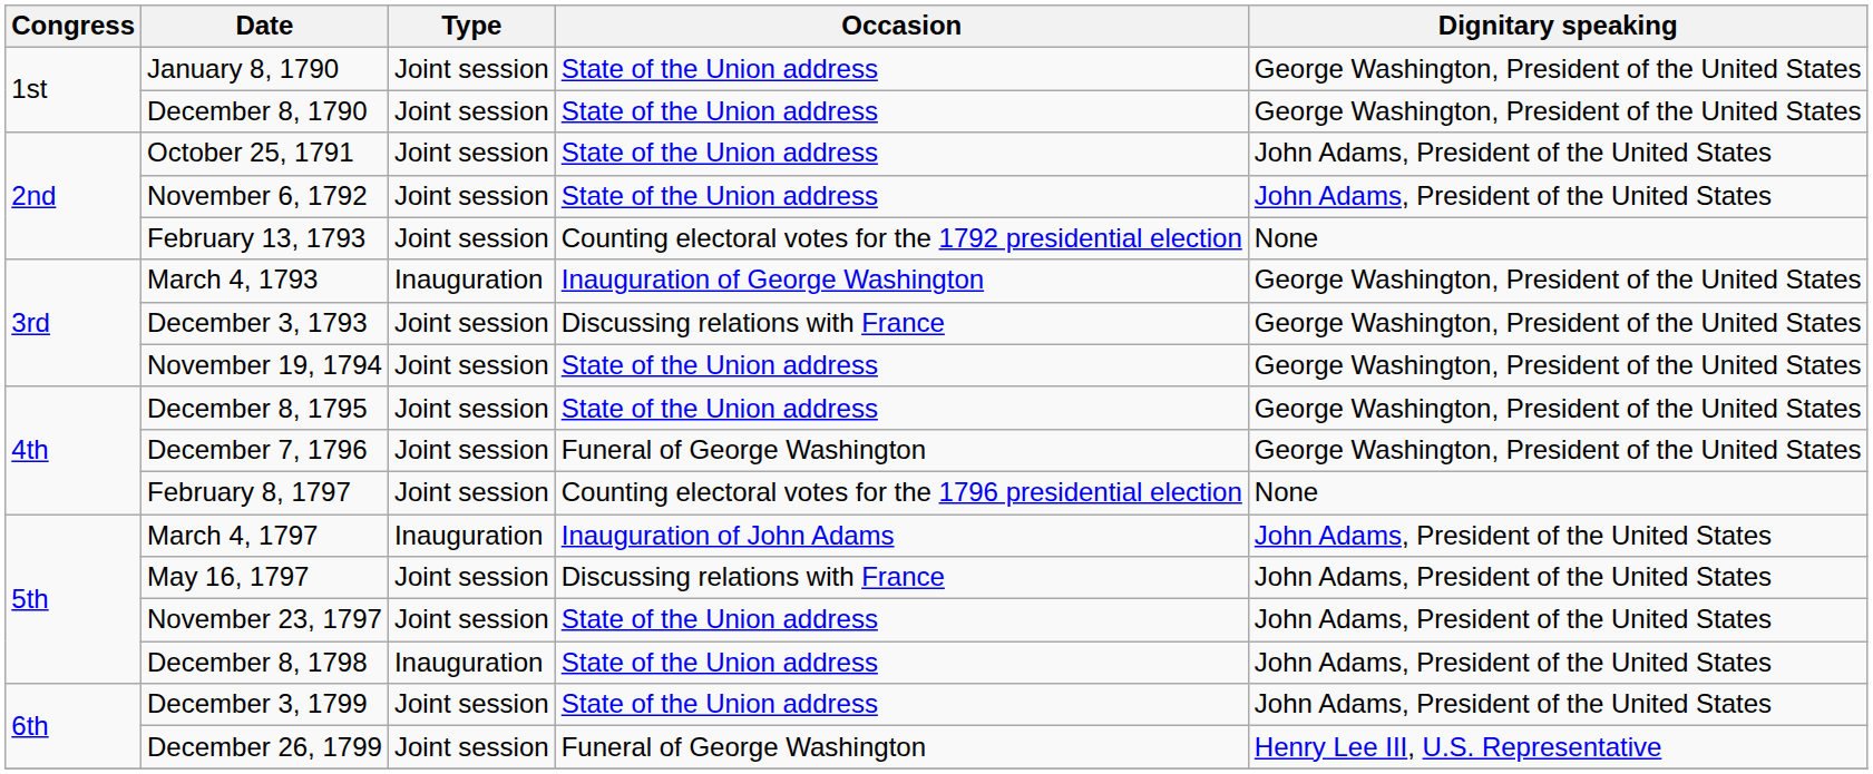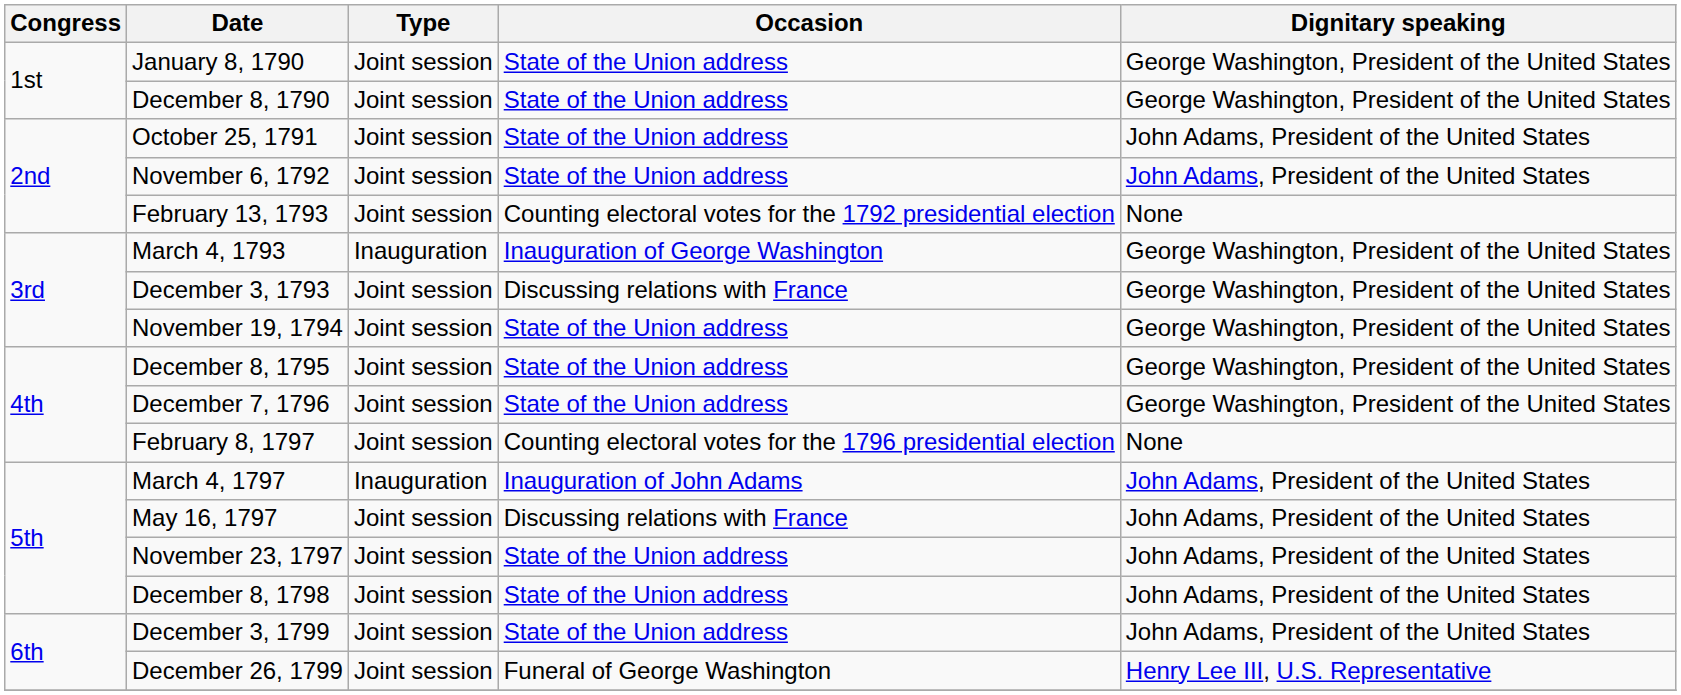 <table class="wikitable sortable">
 <tr>
 <th>Congress</th>
 <th>Date</th>
 <th>Type</th>
 <th>Occasion</th>
 <th>Dignitary speaking</th>
 </tr>
 <tr>
 <td rowspan="2">1st</td>
 <td>January 8, 1790</td>
 <td>Joint session</td>
 <td><a href='#'>State of the Union address</a></td>
 <td>George Washington, President of the United States</td>
 </tr>
 <tr>
 <td>December 8, 1790</td>
 <td>Joint session</td>
 <td><a href='#'>State of the Union address</a></td>
 <td>George Washington, President of the United States</td>
 </tr>
 <tr>
 <td rowspan="3"><a href='#'>2nd</a></td>
 <td>October 25, 1791</td>
 <td>Joint session</td>
 <td><a href='#'>State of the Union address</a></td>
 <td>John Adams, President of the United States</td>
 </tr>
 <tr>
 <td>November 6, 1792</td>
 <td>Joint session</td>
 <td><a href='#'>State of the Union address</a></td>
 <td><a href='#'>John Adams</a>, President of the United States</td>
 </tr>
 <tr>
 <td>February 13, 1793</td>
 <td>Joint session</td>
 <td>Counting electoral votes for the <a href='#'>1792 presidential election</a></td>
 <td>None</td>
 </tr>
 <tr>
 <td rowspan="3"><a href='#'>3rd</a></td>
 <td>March 4, 1793</td>
 <td>Inauguration</td>
 <td><a href='#'>Inauguration of George Washington</a></td>
 <td>George Washington, President of the United States</td>
 </tr>
 <tr>
 <td>December 3, 1793</td>
 <td>Joint session</td>
 <td>Discussing relations with <a href='#'>France</a></td>
 <td>George Washington, President of the United States</td>
 </tr>
 <tr>
 <td>November 19, 1794</td>
 <td>Joint session</td>
 <td><a href='#'>State of the Union address</a></td>
 <td>George Washington, President of the United States</td>
 </tr>
 <tr>
 <td rowspan="3"><a href='#'>4th</a></td>
 <td>December 8, 1795</td>
 <td>Joint session</td>
 <td><a href='#'>State of the Union address</a></td>
 <td>George Washington, President of the United States</td>
 </tr>
 <tr>
 <td>December 7, 1796</td>
 <td>Joint session</td>
-<td>Funeral of George Washington</td>
+<td><a href='#'>State of the Union address</a></td>
 <td>George Washington, President of the United States</td>
 </tr>
 <tr>
 <td>February 8, 1797</td>
 <td>Joint session</td>
 <td>Counting electoral votes for the <a href='#'>1796 presidential election</a></td>
 <td>None</td>
 </tr>
 <tr>
 <td rowspan="4"><a href='#'>5th</a></td>
 <td>March 4, 1797</td>
 <td>Inauguration</td>
 <td><a href='#'>Inauguration of John Adams</a></td>
 <td><a href='#'>John Adams</a>, President of the United States</td>
 </tr>
 <tr>
 <td>May 16, 1797</td>
 <td>Joint session</td>
 <td>Discussing relations with <a href='#'>France</a></td>
 <td>John Adams, President of the United States</td>
 </tr>
 <tr>
 <td>November 23, 1797</td>
 <td>Joint session</td>
 <td><a href='#'>State of the Union address</a></td>
 <td>John Adams, President of the United States</td>
 </tr>
 <tr>
 <td>December 8, 1798</td>
-<td>Inauguration</td>
+<td>Joint session</td>
 <td><a href='#'>State of the Union address</a></td>
 <td>John Adams, President of the United States</td>
 </tr>
 <tr>
 <td rowspan="2"><a href='#'>6th</a></td>
 <td>December 3, 1799</td>
 <td>Joint session</td>
 <td><a href='#'>State of the Union address</a></td>
 <td>John Adams, President of the United States</td>
 </tr>
 <tr>
 <td>December 26, 1799</td>
 <td>Joint session</td>
 <td>Funeral of George Washington</td>
 <td><a href='#'>Henry Lee III</a>, <a href='#'>U.S. Representative</a></td>
 </tr>
 <tr>
 </tr>
 </table>
